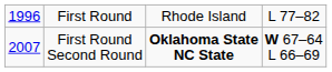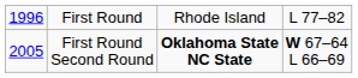 <table class="wikitable">
 <tr align="center">
 <td><a href='#'>1996</a></td>
 <td>First Round</td>
 <td>Rhode Island</td>
 <td>L 77–82</td>
 </tr>
 <tr align="center">
-<td><a href='#'>2007</a></td>
+<td><a href='#'>2005</a></td>
 <td>First Round<br>Second Round</td>
 <td><strong>Oklahoma State<br>NC State</strong></td>
 <td><strong>W</strong> 67–64<br>L 66–69</td>
 </tr>
 </table>
